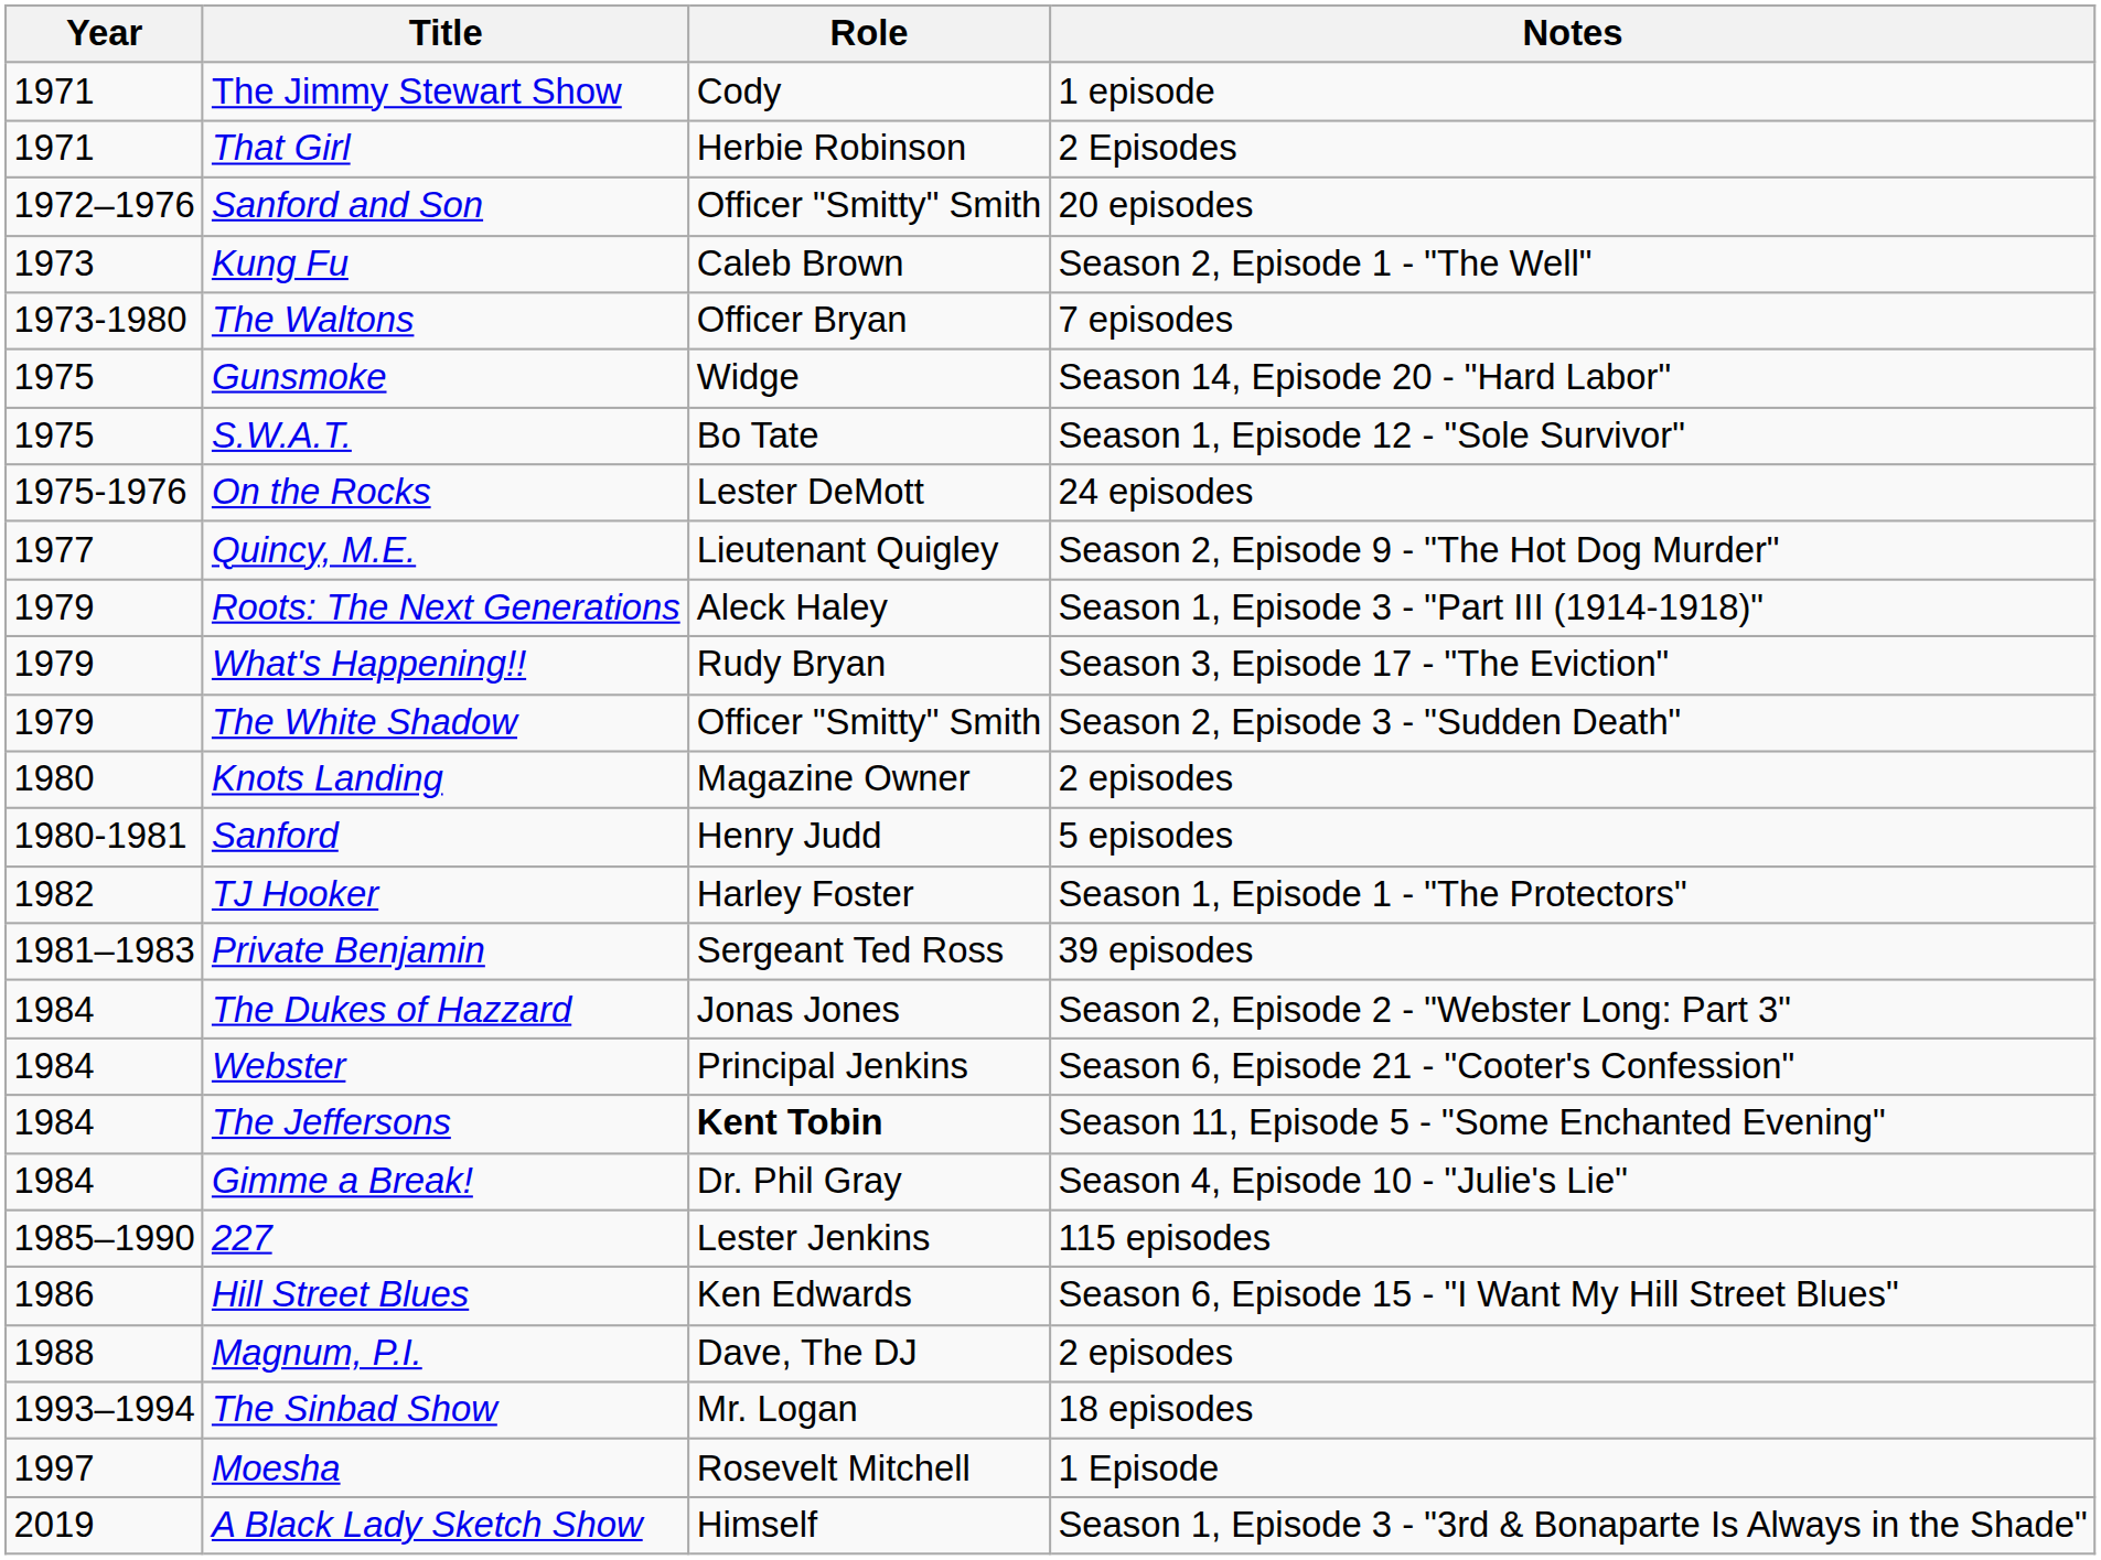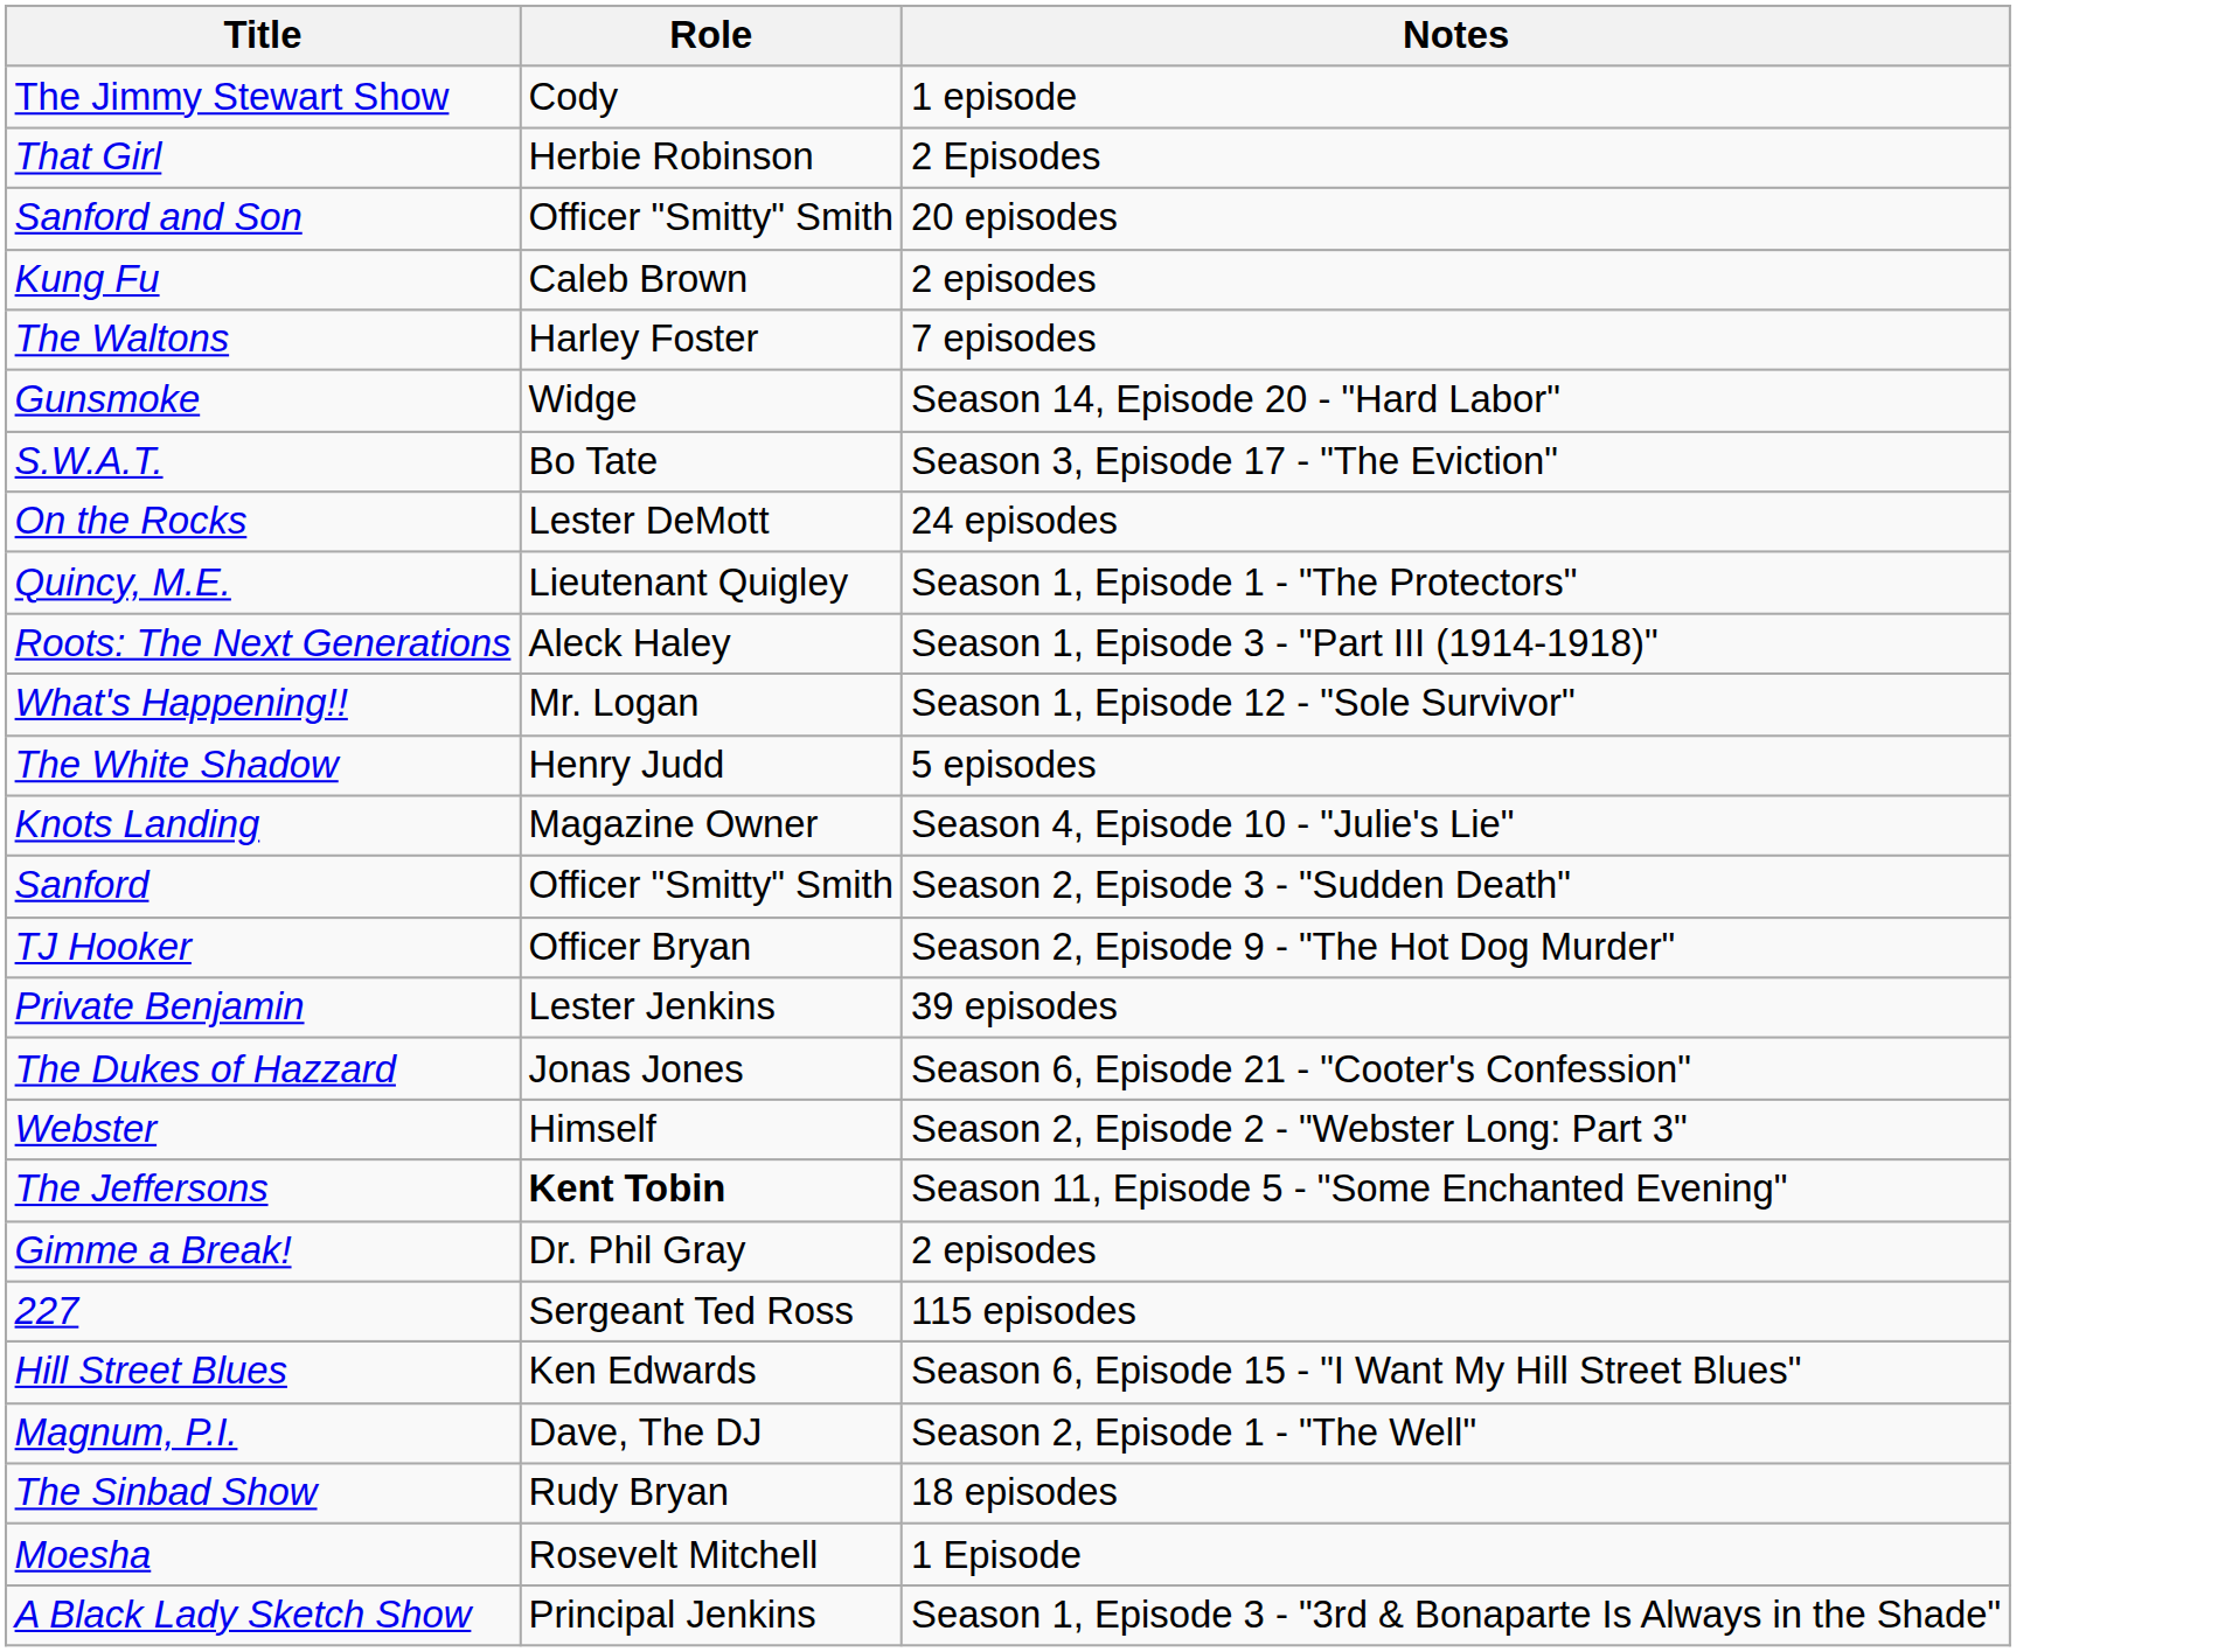 <table class="wikitable">
 <tr>
-<th>Year</th>
 <th>Title</th>
 <th>Role</th>
 <th>Notes</th>
 </tr>
 <tr>
-<td>1971</td>
 <td><a href='#'>The Jimmy Stewart Show</a></td>
 <td>Cody</td>
 <td>1 episode</td>
 </tr>
 <tr>
-<td>1971</td>
 <td><em><a href='#'>That Girl</a></em></td>
 <td>Herbie Robinson</td>
 <td>2 Episodes</td>
 </tr>
 <tr>
-<td>1972–1976</td>
 <td><em><a href='#'>Sanford and Son</a></em></td>
 <td>Officer "Smitty" Smith</td>
 <td>20 episodes</td>
 </tr>
 <tr>
-<td>1973</td>
 <td><em><a href='#'>Kung Fu</a></em></td>
 <td>Caleb Brown</td>
-<td>Season 2, Episode 1 - "The Well"</td>
+<td>2 episodes</td>
 </tr>
 <tr>
-<td>1973-1980</td>
 <td><em><a href='#'>The Waltons</a></em></td>
-<td>Officer Bryan</td>
+<td>Harley Foster</td>
 <td>7 episodes</td>
 </tr>
 <tr>
-<td>1975</td>
 <td><em><a href='#'>Gunsmoke</a></em></td>
 <td>Widge</td>
 <td>Season 14, Episode 20 - "Hard Labor"</td>
 </tr>
 <tr>
-<td>1975</td>
 <td><em><a href='#'>S.W.A.T.</a></em></td>
 <td>Bo Tate</td>
-<td>Season 1, Episode 12 - "Sole Survivor"</td>
+<td>Season 3, Episode 17 - "The Eviction"</td>
 </tr>
 <tr>
-<td>1975-1976</td>
 <td><em><a href='#'>On the Rocks</a></em></td>
 <td>Lester DeMott</td>
 <td>24 episodes</td>
 </tr>
 <tr>
-<td>1977</td>
 <td><em><a href='#'>Quincy, M.E.</a></em></td>
 <td>Lieutenant Quigley</td>
-<td>Season 2, Episode 9 - "The Hot Dog Murder"</td>
+<td>Season 1, Episode 1 - "The Protectors"</td>
 </tr>
 <tr>
-<td>1979</td>
 <td><em><a href='#'>Roots: The Next Generations</a></em></td>
 <td>Aleck Haley</td>
 <td>Season 1, Episode 3 - "Part III (1914-1918)"</td>
 </tr>
 <tr>
-<td>1979</td>
 <td><em><a href='#'>What's Happening!!</a></em></td>
-<td>Rudy Bryan</td>
-<td>Season 3, Episode 17 - "The Eviction"</td>
+<td>Mr. Logan</td>
+<td>Season 1, Episode 12 - "Sole Survivor"</td>
 </tr>
 <tr>
-<td>1979</td>
 <td><em><a href='#'>The White Shadow</a></em></td>
+<td>Henry Judd</td>
+<td>5 episodes</td>
+</tr>
+<tr>
+<td><em><a href='#'>Knots Landing</a></em></td>
+<td>Magazine Owner</td>
+<td>Season 4, Episode 10 - "Julie's Lie"</td>
+</tr>
+<tr>
+<td><em><a href='#'>Sanford</a></em></td>
 <td>Officer "Smitty" Smith</td>
 <td>Season 2, Episode 3 - "Sudden Death"</td>
 </tr>
 <tr>
-<td>1980</td>
-<td><em><a href='#'>Knots Landing</a></em></td>
-<td>Magazine Owner</td>
-<td>2 episodes</td>
+<td><em><a href='#'>TJ Hooker</a></em></td>
+<td>Officer Bryan</td>
+<td>Season 2, Episode 9 - "The Hot Dog Murder"</td>
 </tr>
 <tr>
-<td>1980-1981</td>
-<td><em><a href='#'>Sanford</a></em></td>
-<td>Henry Judd</td>
-<td>5 episodes</td>
-</tr>
-<tr>
-<td>1982</td>
-<td><em><a href='#'>TJ Hooker</a></em></td>
-<td>Harley Foster</td>
-<td>Season 1, Episode 1 - "The Protectors"</td>
-</tr>
-<tr>
-<td>1981–1983</td>
 <td><em><a href='#'>Private Benjamin</a></em></td>
-<td>Sergeant Ted Ross</td>
+<td>Lester Jenkins</td>
 <td>39 episodes</td>
 </tr>
 <tr>
-<td>1984</td>
 <td><em><a href='#'>The Dukes of Hazzard</a></em></td>
 <td>Jonas Jones</td>
+<td>Season 6, Episode 21 - "Cooter's Confession"</td>
+</tr>
+<tr>
+<td><em><a href='#'>Webster</a></em></td>
+<td>Himself</td>
 <td>Season 2, Episode 2 - "Webster Long: Part 3"</td>
 </tr>
 <tr>
-<td>1984</td>
-<td><em><a href='#'>Webster</a></em></td>
-<td>Principal Jenkins</td>
-<td>Season 6, Episode 21 - "Cooter's Confession"</td>
-</tr>
-<tr>
-<td>1984</td>
 <td><em><a href='#'>The Jeffersons</a></em></td>
 <td><strong>Kent Tobin</strong></td>
 <td>Season 11, Episode 5 - "Some Enchanted Evening"</td>
 </tr>
 <tr>
-<td>1984</td>
 <td><em><a href='#'>Gimme a Break!</a></em></td>
 <td>Dr. Phil Gray</td>
-<td>Season 4, Episode 10 - "Julie's Lie"</td>
+<td>2 episodes</td>
 </tr>
 <tr>
-<td>1985–1990</td>
 <td><em><a href='#'>227</a></em></td>
-<td>Lester Jenkins</td>
+<td>Sergeant Ted Ross</td>
 <td>115 episodes</td>
 </tr>
 <tr>
-<td>1986</td>
 <td><em><a href='#'>Hill Street Blues</a></em></td>
 <td>Ken Edwards</td>
 <td>Season 6, Episode 15 - "I Want My Hill Street Blues"</td>
 </tr>
 <tr>
-<td>1988</td>
 <td><em><a href='#'>Magnum, P.I.</a></em></td>
 <td>Dave, The DJ</td>
-<td>2 episodes</td>
+<td>Season 2, Episode 1 - "The Well"</td>
 </tr>
 <tr>
-<td>1993–1994</td>
 <td><em><a href='#'>The Sinbad Show</a></em></td>
-<td>Mr. Logan</td>
+<td>Rudy Bryan</td>
 <td>18 episodes</td>
 </tr>
 <tr>
-<td>1997</td>
 <td><em> <a href='#'>Moesha</a></em></td>
 <td>Rosevelt Mitchell</td>
 <td>1 Episode</td>
 </tr>
 <tr>
-<td>2019</td>
 <td><em><a href='#'>A Black Lady Sketch Show</a></em></td>
-<td>Himself</td>
+<td>Principal Jenkins</td>
 <td>Season 1, Episode 3 - "3rd & Bonaparte Is Always in the Shade"</td>
 </tr>
 </table>
